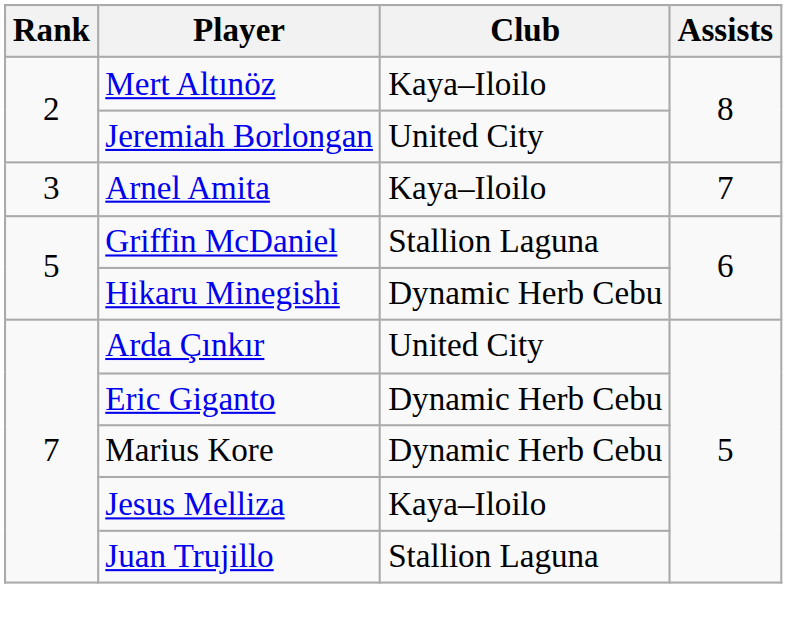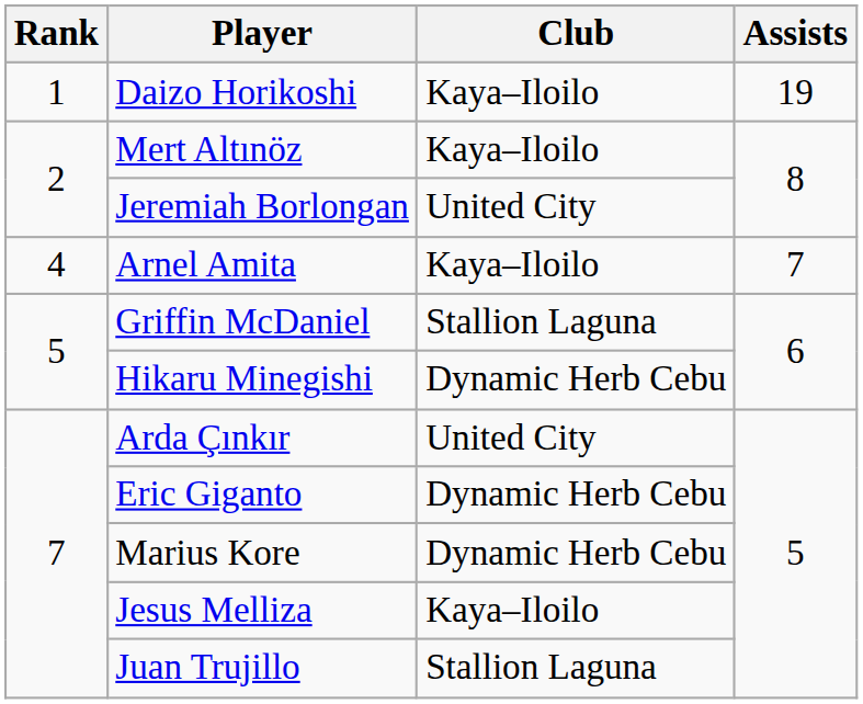 <table class="wikitable">
 <tr>
 <th>Rank</th>
 <th>Player</th>
 <th>Club</th>
 <th>Assists</th>
+</tr>
+<tr>
+<td style="text-align:center;">1</td>
+<td> <a href='#'>Daizo Horikoshi</a></td>
+<td>Kaya–Iloilo</td>
+<td style="text-align:center;">19</td>
 </tr>
 <tr>
 <td rowspan="2" style="text-align:center;">2</td>
 <td> <a href='#'>Mert Altınöz</a></td>
 <td>Kaya–Iloilo</td>
 <td rowspan="2" style="text-align:center;">8</td>
 </tr>
 <tr>
 <td> <a href='#'>Jeremiah Borlongan</a></td>
 <td>United City</td>
 </tr>
 <tr>
-<td style="text-align:center;">3</td>
+<td style="text-align:center;">4</td>
 <td> <a href='#'>Arnel Amita</a></td>
 <td>Kaya–Iloilo</td>
 <td style="text-align:center;">7</td>
 </tr>
 <tr>
 <td rowspan="2" style="text-align:center;">5</td>
 <td> <a href='#'>Griffin McDaniel</a></td>
 <td>Stallion Laguna</td>
 <td rowspan="2" style="text-align:center;">6</td>
 </tr>
 <tr>
 <td> <a href='#'>Hikaru Minegishi</a></td>
 <td>Dynamic Herb Cebu</td>
 </tr>
 <tr>
 <td rowspan="5" style="text-align:center;">7</td>
 <td> <a href='#'>Arda Çınkır</a></td>
 <td>United City</td>
 <td rowspan="5" style="text-align:center;">5</td>
 </tr>
 <tr>
 <td> <a href='#'>Eric Giganto</a></td>
 <td>Dynamic Herb Cebu</td>
 </tr>
 <tr>
 <td> Marius Kore</td>
 <td>Dynamic Herb Cebu</td>
 </tr>
 <tr>
 <td> <a href='#'>Jesus Melliza</a></td>
 <td>Kaya–Iloilo</td>
 </tr>
 <tr>
 <td> <a href='#'>Juan Trujillo</a></td>
 <td>Stallion Laguna</td>
 </tr>
 </table>
